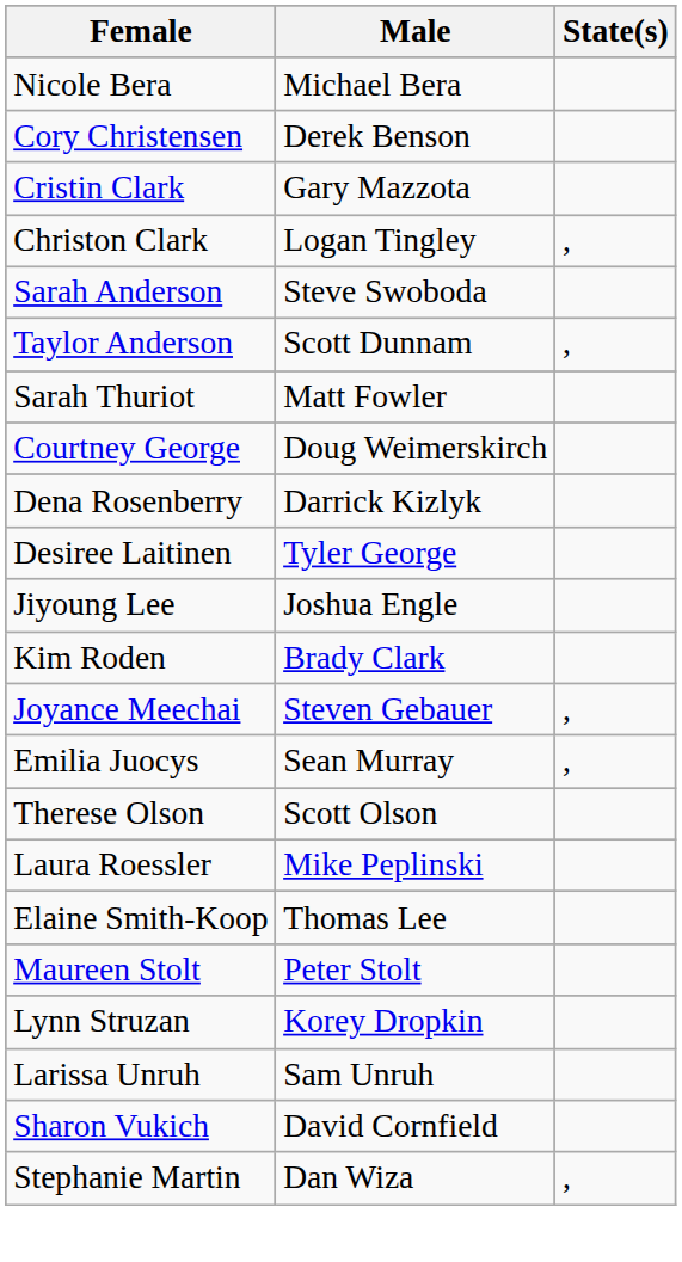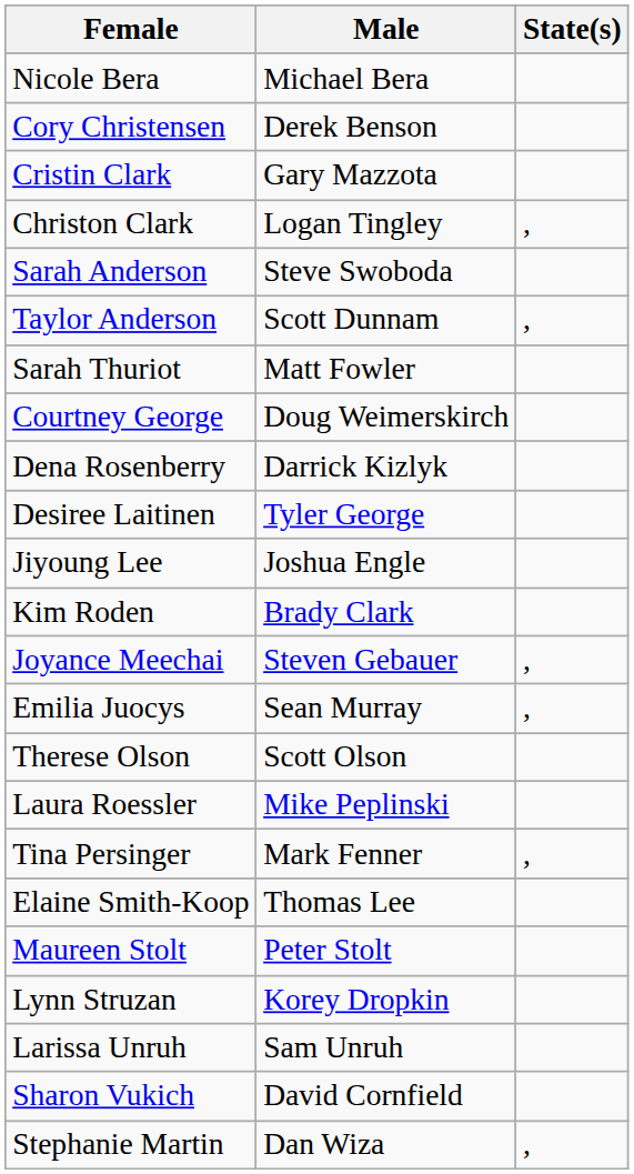 <table class="wikitable">
 <tr>
 <th>Female</th>
 <th>Male</th>
 <th>State(s)</th>
 </tr>
 <tr>
 <td>Nicole Bera</td>
 <td>Michael Bera</td>
 <td></td>
 </tr>
 <tr>
 <td><a href='#'>Cory Christensen</a></td>
 <td>Derek Benson</td>
 <td></td>
 </tr>
 <tr>
 <td><a href='#'>Cristin Clark</a></td>
 <td>Gary Mazzota</td>
 <td></td>
 </tr>
 <tr>
 <td>Christon Clark</td>
 <td>Logan Tingley</td>
 <td>, </td>
 </tr>
 <tr>
 <td><a href='#'>Sarah Anderson</a></td>
 <td>Steve Swoboda</td>
 <td></td>
 </tr>
 <tr>
 <td><a href='#'>Taylor Anderson</a></td>
 <td>Scott Dunnam</td>
 <td>, </td>
 </tr>
 <tr>
 <td>Sarah Thuriot</td>
 <td>Matt Fowler</td>
 <td></td>
 </tr>
 <tr>
 <td><a href='#'>Courtney George</a></td>
 <td>Doug Weimerskirch</td>
 <td></td>
 </tr>
 <tr>
 <td>Dena Rosenberry</td>
 <td>Darrick Kizlyk</td>
 <td></td>
 </tr>
 <tr>
 <td>Desiree Laitinen</td>
 <td><a href='#'>Tyler George</a></td>
 <td></td>
 </tr>
 <tr>
 <td>Jiyoung Lee</td>
 <td>Joshua Engle</td>
 <td></td>
 </tr>
 <tr>
 <td>Kim Roden</td>
 <td><a href='#'>Brady Clark</a></td>
 <td></td>
 </tr>
 <tr>
 <td><a href='#'>Joyance Meechai</a></td>
 <td><a href='#'>Steven Gebauer</a></td>
 <td>, </td>
 </tr>
 <tr>
 <td>Emilia Juocys</td>
 <td>Sean Murray</td>
 <td>, </td>
 </tr>
 <tr>
 <td>Therese Olson</td>
 <td>Scott Olson</td>
 <td></td>
 </tr>
 <tr>
 <td>Laura Roessler</td>
 <td><a href='#'>Mike Peplinski</a></td>
 <td></td>
 </tr>
 <tr>
+<td>Tina Persinger</td>
+<td>Mark Fenner</td>
+<td>, </td>
+</tr>
+<tr>
 <td>Elaine Smith-Koop</td>
 <td>Thomas Lee</td>
 <td></td>
 </tr>
 <tr>
 <td><a href='#'>Maureen Stolt</a></td>
 <td><a href='#'>Peter Stolt</a></td>
 <td></td>
 </tr>
 <tr>
 <td>Lynn Struzan</td>
 <td><a href='#'>Korey Dropkin</a></td>
 <td></td>
 </tr>
 <tr>
 <td>Larissa Unruh</td>
 <td>Sam Unruh</td>
 <td></td>
 </tr>
 <tr>
 <td><a href='#'>Sharon Vukich</a></td>
 <td>David Cornfield</td>
 <td></td>
 </tr>
 <tr>
 <td>Stephanie Martin</td>
 <td>Dan Wiza</td>
 <td>, </td>
 </tr>
 </table>
